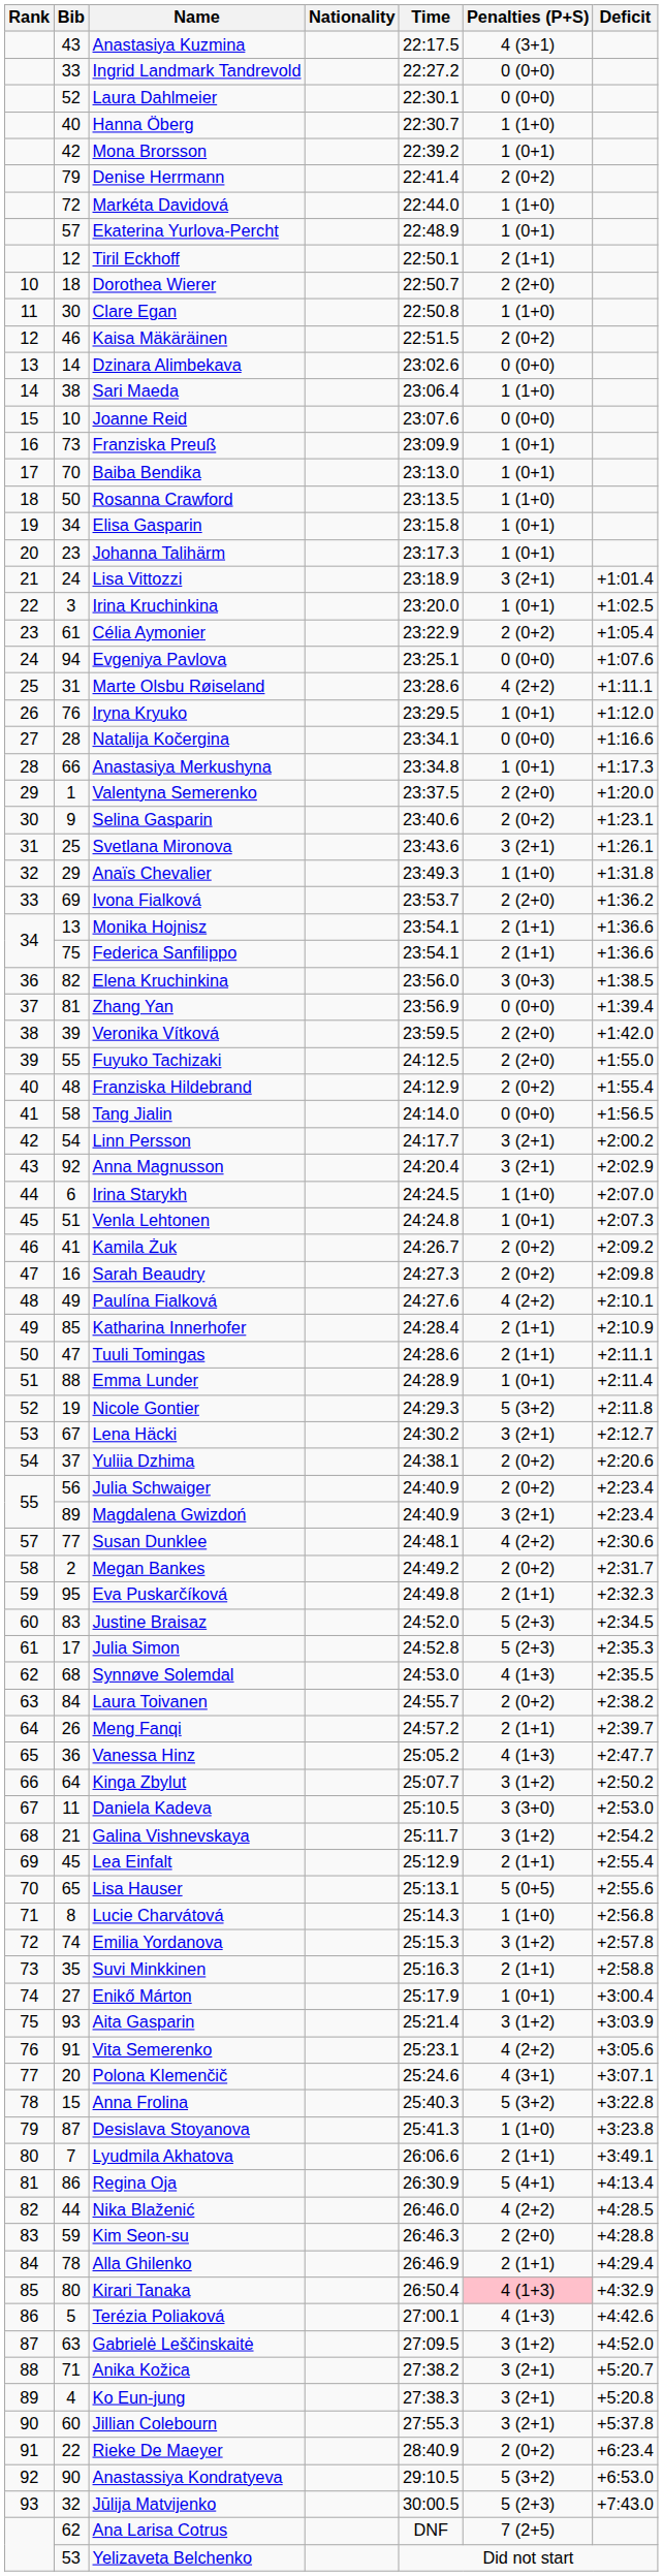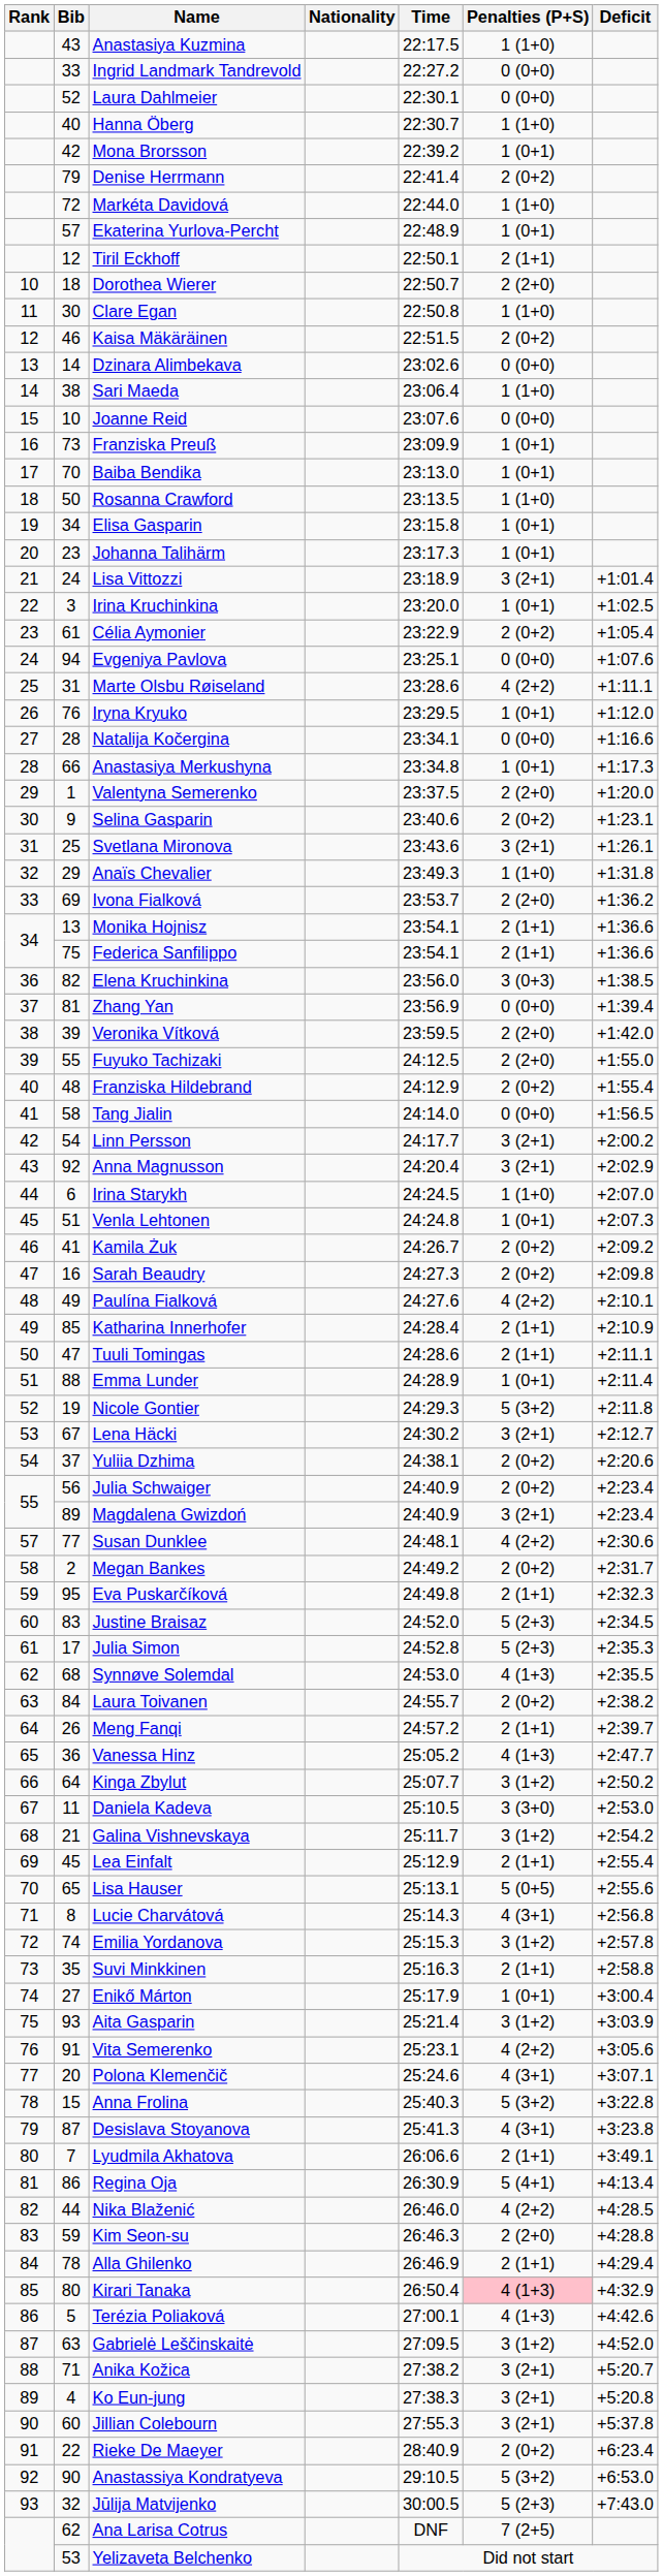 <table class="wikitable sortable" style="text-align:center">
 <tr>
 <th>Rank</th>
 <th>Bib</th>
 <th>Name</th>
 <th>Nationality</th>
 <th>Time</th>
 <th>Penalties (P+S)</th>
 <th>Deficit</th>
 </tr>
 <tr>
 <td></td>
 <td>43</td>
 <td align=left><a href='#'>Anastasiya Kuzmina</a></td>
 <td align=left></td>
 <td>22:17.5</td>
-<td>4 (3+1)</td>
+<td>1 (1+0)</td>
 <td></td>
 </tr>
 <tr>
 <td></td>
 <td>33</td>
 <td align=left><a href='#'>Ingrid Landmark Tandrevold</a></td>
 <td align=left></td>
 <td>22:27.2</td>
 <td>0 (0+0)</td>
 <td></td>
 </tr>
 <tr>
 <td></td>
 <td>52</td>
 <td align=left><a href='#'>Laura Dahlmeier</a></td>
 <td align=left></td>
 <td>22:30.1</td>
 <td>0 (0+0)</td>
 <td></td>
 </tr>
 <tr>
 <td></td>
 <td>40</td>
 <td align=left><a href='#'>Hanna Öberg</a></td>
 <td align=left></td>
 <td>22:30.7</td>
 <td>1 (1+0)</td>
 <td></td>
 </tr>
 <tr>
 <td></td>
 <td>42</td>
 <td align=left><a href='#'>Mona Brorsson</a></td>
 <td align=left></td>
 <td>22:39.2</td>
 <td>1 (0+1)</td>
 <td></td>
 </tr>
 <tr>
 <td></td>
 <td>79</td>
 <td align=left><a href='#'>Denise Herrmann</a></td>
 <td align=left></td>
 <td>22:41.4</td>
 <td>2 (0+2)</td>
 <td></td>
 </tr>
 <tr>
 <td></td>
 <td>72</td>
 <td align=left><a href='#'>Markéta Davidová</a></td>
 <td align=left></td>
 <td>22:44.0</td>
 <td>1 (1+0)</td>
 <td></td>
 </tr>
 <tr>
 <td></td>
 <td>57</td>
 <td align=left><a href='#'>Ekaterina Yurlova-Percht</a></td>
 <td align=left></td>
 <td>22:48.9</td>
 <td>1 (0+1)</td>
 <td></td>
 </tr>
 <tr>
 <td></td>
 <td>12</td>
 <td align=left><a href='#'>Tiril Eckhoff</a></td>
 <td align=left></td>
 <td>22:50.1</td>
 <td>2 (1+1)</td>
 <td></td>
 </tr>
 <tr>
 <td>10</td>
 <td>18</td>
 <td align=left><a href='#'>Dorothea Wierer</a></td>
 <td align=left></td>
 <td>22:50.7</td>
 <td>2 (2+0)</td>
 <td></td>
 </tr>
 <tr>
 <td>11</td>
 <td>30</td>
 <td align=left><a href='#'>Clare Egan</a></td>
 <td align=left></td>
 <td>22:50.8</td>
 <td>1 (1+0)</td>
 <td></td>
 </tr>
 <tr>
 <td>12</td>
 <td>46</td>
 <td align=left><a href='#'>Kaisa Mäkäräinen</a></td>
 <td align=left></td>
 <td>22:51.5</td>
 <td>2 (0+2)</td>
 <td></td>
 </tr>
 <tr>
 <td>13</td>
 <td>14</td>
 <td align=left><a href='#'>Dzinara Alimbekava</a></td>
 <td align=left></td>
 <td>23:02.6</td>
 <td>0 (0+0)</td>
 <td></td>
 </tr>
 <tr>
 <td>14</td>
 <td>38</td>
 <td align=left><a href='#'>Sari Maeda</a></td>
 <td align=left></td>
 <td>23:06.4</td>
 <td>1 (1+0)</td>
 <td></td>
 </tr>
 <tr>
 <td>15</td>
 <td>10</td>
 <td align=left><a href='#'>Joanne Reid</a></td>
 <td align=left></td>
 <td>23:07.6</td>
 <td>0 (0+0)</td>
 <td></td>
 </tr>
 <tr>
 <td>16</td>
 <td>73</td>
 <td align=left><a href='#'>Franziska Preuß</a></td>
 <td align=left></td>
 <td>23:09.9</td>
 <td>1 (0+1)</td>
 <td></td>
 </tr>
 <tr>
 <td>17</td>
 <td>70</td>
 <td align=left><a href='#'>Baiba Bendika</a></td>
 <td align=left></td>
 <td>23:13.0</td>
 <td>1 (0+1)</td>
 <td></td>
 </tr>
 <tr>
 <td>18</td>
 <td>50</td>
 <td align=left><a href='#'>Rosanna Crawford</a></td>
 <td align=left></td>
 <td>23:13.5</td>
 <td>1 (1+0)</td>
 <td></td>
 </tr>
 <tr>
 <td>19</td>
 <td>34</td>
 <td align=left><a href='#'>Elisa Gasparin</a></td>
 <td align=left></td>
 <td>23:15.8</td>
 <td>1 (0+1)</td>
 <td></td>
 </tr>
 <tr>
 <td>20</td>
 <td>23</td>
 <td align=left><a href='#'>Johanna Talihärm</a></td>
 <td align=left></td>
 <td>23:17.3</td>
 <td>1 (0+1)</td>
 <td></td>
 </tr>
 <tr>
 <td>21</td>
 <td>24</td>
 <td align=left><a href='#'>Lisa Vittozzi</a></td>
 <td align=left></td>
 <td>23:18.9</td>
 <td>3 (2+1)</td>
 <td>+1:01.4</td>
 </tr>
 <tr>
 <td>22</td>
 <td>3</td>
 <td align=left><a href='#'>Irina Kruchinkina</a></td>
 <td align=left></td>
 <td>23:20.0</td>
 <td>1 (0+1)</td>
 <td>+1:02.5</td>
 </tr>
 <tr>
 <td>23</td>
 <td>61</td>
 <td align=left><a href='#'>Célia Aymonier</a></td>
 <td align=left></td>
 <td>23:22.9</td>
 <td>2 (0+2)</td>
 <td>+1:05.4</td>
 </tr>
 <tr>
 <td>24</td>
 <td>94</td>
 <td align=left><a href='#'>Evgeniya Pavlova</a></td>
 <td align=left></td>
 <td>23:25.1</td>
 <td>0 (0+0)</td>
 <td>+1:07.6</td>
 </tr>
 <tr>
 <td>25</td>
 <td>31</td>
 <td align=left><a href='#'>Marte Olsbu Røiseland</a></td>
 <td align=left></td>
 <td>23:28.6</td>
 <td>4 (2+2)</td>
 <td>+1:11.1</td>
 </tr>
 <tr>
 <td>26</td>
 <td>76</td>
 <td align=left><a href='#'>Iryna Kryuko</a></td>
 <td align=left></td>
 <td>23:29.5</td>
 <td>1 (0+1)</td>
 <td>+1:12.0</td>
 </tr>
 <tr>
 <td>27</td>
 <td>28</td>
 <td align=left><a href='#'>Natalija Kočergina</a></td>
 <td align=left></td>
 <td>23:34.1</td>
 <td>0 (0+0)</td>
 <td>+1:16.6</td>
 </tr>
 <tr>
 <td>28</td>
 <td>66</td>
 <td align=left><a href='#'>Anastasiya Merkushyna</a></td>
 <td align=left></td>
 <td>23:34.8</td>
 <td>1 (0+1)</td>
 <td>+1:17.3</td>
 </tr>
 <tr>
 <td>29</td>
 <td>1</td>
 <td align=left><a href='#'>Valentyna Semerenko</a></td>
 <td align=left></td>
 <td>23:37.5</td>
 <td>2 (2+0)</td>
 <td>+1:20.0</td>
 </tr>
 <tr>
 <td>30</td>
 <td>9</td>
 <td align=left><a href='#'>Selina Gasparin</a></td>
 <td align=left></td>
 <td>23:40.6</td>
 <td>2 (0+2)</td>
 <td>+1:23.1</td>
 </tr>
 <tr>
 <td>31</td>
 <td>25</td>
 <td align=left><a href='#'>Svetlana Mironova</a></td>
 <td align=left></td>
 <td>23:43.6</td>
 <td>3 (2+1)</td>
 <td>+1:26.1</td>
 </tr>
 <tr>
 <td>32</td>
 <td>29</td>
 <td align=left><a href='#'>Anaïs Chevalier</a></td>
 <td align=left></td>
 <td>23:49.3</td>
 <td>1 (1+0)</td>
 <td>+1:31.8</td>
 </tr>
 <tr>
 <td>33</td>
 <td>69</td>
 <td align=left><a href='#'>Ivona Fialková</a></td>
 <td align=left></td>
 <td>23:53.7</td>
 <td>2 (2+0)</td>
 <td>+1:36.2</td>
 </tr>
 <tr>
 <td rowspan=2>34</td>
 <td>13</td>
 <td align=left><a href='#'>Monika Hojnisz</a></td>
 <td align=left></td>
 <td>23:54.1</td>
 <td>2 (1+1)</td>
 <td>+1:36.6</td>
 </tr>
 <tr>
 <td>75</td>
 <td align=left><a href='#'>Federica Sanfilippo</a></td>
 <td align=left></td>
 <td>23:54.1</td>
 <td>2 (1+1)</td>
 <td>+1:36.6</td>
 </tr>
 <tr>
 <td>36</td>
 <td>82</td>
 <td align=left><a href='#'>Elena Kruchinkina</a></td>
 <td align=left></td>
 <td>23:56.0</td>
 <td>3 (0+3)</td>
 <td>+1:38.5</td>
 </tr>
 <tr>
 <td>37</td>
 <td>81</td>
 <td align=left><a href='#'>Zhang Yan</a></td>
 <td align=left></td>
 <td>23:56.9</td>
 <td>0 (0+0)</td>
 <td>+1:39.4</td>
 </tr>
 <tr>
 <td>38</td>
 <td>39</td>
 <td align=left><a href='#'>Veronika Vítková</a></td>
 <td align=left></td>
 <td>23:59.5</td>
 <td>2 (2+0)</td>
 <td>+1:42.0</td>
 </tr>
 <tr>
 <td>39</td>
 <td>55</td>
 <td align=left><a href='#'>Fuyuko Tachizaki</a></td>
 <td align=left></td>
 <td>24:12.5</td>
 <td>2 (2+0)</td>
 <td>+1:55.0</td>
 </tr>
 <tr>
 <td>40</td>
 <td>48</td>
 <td align=left><a href='#'>Franziska Hildebrand</a></td>
 <td align=left></td>
 <td>24:12.9</td>
 <td>2 (0+2)</td>
 <td>+1:55.4</td>
 </tr>
 <tr>
 <td>41</td>
 <td>58</td>
 <td align=left><a href='#'>Tang Jialin</a></td>
 <td align=left></td>
 <td>24:14.0</td>
 <td>0 (0+0)</td>
 <td>+1:56.5</td>
 </tr>
 <tr>
 <td>42</td>
 <td>54</td>
 <td align=left><a href='#'>Linn Persson</a></td>
 <td align=left></td>
 <td>24:17.7</td>
 <td>3 (2+1)</td>
 <td>+2:00.2</td>
 </tr>
 <tr>
 <td>43</td>
 <td>92</td>
 <td align=left><a href='#'>Anna Magnusson</a></td>
 <td align=left></td>
 <td>24:20.4</td>
 <td>3 (2+1)</td>
 <td>+2:02.9</td>
 </tr>
 <tr>
 <td>44</td>
 <td>6</td>
 <td align=left><a href='#'>Irina Starykh</a></td>
 <td align=left></td>
 <td>24:24.5</td>
 <td>1 (1+0)</td>
 <td>+2:07.0</td>
 </tr>
 <tr>
 <td>45</td>
 <td>51</td>
 <td align=left><a href='#'>Venla Lehtonen</a></td>
 <td align=left></td>
 <td>24:24.8</td>
 <td>1 (0+1)</td>
 <td>+2:07.3</td>
 </tr>
 <tr>
 <td>46</td>
 <td>41</td>
 <td align=left><a href='#'>Kamila Żuk</a></td>
 <td align=left></td>
 <td>24:26.7</td>
 <td>2 (0+2)</td>
 <td>+2:09.2</td>
 </tr>
 <tr>
 <td>47</td>
 <td>16</td>
 <td align=left><a href='#'>Sarah Beaudry</a></td>
 <td align=left></td>
 <td>24:27.3</td>
 <td>2 (0+2)</td>
 <td>+2:09.8</td>
 </tr>
 <tr>
 <td>48</td>
 <td>49</td>
 <td align=left><a href='#'>Paulína Fialková</a></td>
 <td align=left></td>
 <td>24:27.6</td>
 <td>4 (2+2)</td>
 <td>+2:10.1</td>
 </tr>
 <tr>
 <td>49</td>
 <td>85</td>
 <td align=left><a href='#'>Katharina Innerhofer</a></td>
 <td align=left></td>
 <td>24:28.4</td>
 <td>2 (1+1)</td>
 <td>+2:10.9</td>
 </tr>
 <tr>
 <td>50</td>
 <td>47</td>
 <td align=left><a href='#'>Tuuli Tomingas</a></td>
 <td align=left></td>
 <td>24:28.6</td>
 <td>2 (1+1)</td>
 <td>+2:11.1</td>
 </tr>
 <tr>
 <td>51</td>
 <td>88</td>
 <td align=left><a href='#'>Emma Lunder</a></td>
 <td align=left></td>
 <td>24:28.9</td>
 <td>1 (0+1)</td>
 <td>+2:11.4</td>
 </tr>
 <tr>
 <td>52</td>
 <td>19</td>
 <td align=left><a href='#'>Nicole Gontier</a></td>
 <td align=left></td>
 <td>24:29.3</td>
 <td>5 (3+2)</td>
 <td>+2:11.8</td>
 </tr>
 <tr>
 <td>53</td>
 <td>67</td>
 <td align=left><a href='#'>Lena Häcki</a></td>
 <td align=left></td>
 <td>24:30.2</td>
 <td>3 (2+1)</td>
 <td>+2:12.7</td>
 </tr>
 <tr>
 <td>54</td>
 <td>37</td>
 <td align=left><a href='#'>Yuliia Dzhima</a></td>
 <td align=left></td>
 <td>24:38.1</td>
 <td>2 (0+2)</td>
 <td>+2:20.6</td>
 </tr>
 <tr>
 <td rowspan=2>55</td>
 <td>56</td>
 <td align=left><a href='#'>Julia Schwaiger</a></td>
 <td align=left></td>
 <td>24:40.9</td>
 <td>2 (0+2)</td>
 <td>+2:23.4</td>
 </tr>
 <tr>
 <td>89</td>
 <td align=left><a href='#'>Magdalena Gwizdoń</a></td>
 <td align=left></td>
 <td>24:40.9</td>
 <td>3 (2+1)</td>
 <td>+2:23.4</td>
 </tr>
 <tr>
 <td>57</td>
 <td>77</td>
 <td align=left><a href='#'>Susan Dunklee</a></td>
 <td align=left></td>
 <td>24:48.1</td>
 <td>4 (2+2)</td>
 <td>+2:30.6</td>
 </tr>
 <tr>
 <td>58</td>
 <td>2</td>
 <td align=left><a href='#'>Megan Bankes</a></td>
 <td align=left></td>
 <td>24:49.2</td>
 <td>2 (0+2)</td>
 <td>+2:31.7</td>
 </tr>
 <tr>
 <td>59</td>
 <td>95</td>
 <td align=left><a href='#'>Eva Puskarčíková</a></td>
 <td align=left></td>
 <td>24:49.8</td>
 <td>2 (1+1)</td>
 <td>+2:32.3</td>
 </tr>
 <tr>
 <td>60</td>
 <td>83</td>
 <td align=left><a href='#'>Justine Braisaz</a></td>
 <td align=left></td>
 <td>24:52.0</td>
 <td>5 (2+3)</td>
 <td>+2:34.5</td>
 </tr>
 <tr>
 <td>61</td>
 <td>17</td>
 <td align=left><a href='#'>Julia Simon</a></td>
 <td align=left></td>
 <td>24:52.8</td>
 <td>5 (2+3)</td>
 <td>+2:35.3</td>
 </tr>
 <tr>
 <td>62</td>
 <td>68</td>
 <td align=left><a href='#'>Synnøve Solemdal</a></td>
 <td align=left></td>
 <td>24:53.0</td>
 <td>4 (1+3)</td>
 <td>+2:35.5</td>
 </tr>
 <tr>
 <td>63</td>
 <td>84</td>
 <td align=left><a href='#'>Laura Toivanen</a></td>
 <td align=left></td>
 <td>24:55.7</td>
 <td>2 (0+2)</td>
 <td>+2:38.2</td>
 </tr>
 <tr>
 <td>64</td>
 <td>26</td>
 <td align=left><a href='#'>Meng Fanqi</a></td>
 <td align=left></td>
 <td>24:57.2</td>
 <td>2 (1+1)</td>
 <td>+2:39.7</td>
 </tr>
 <tr>
 <td>65</td>
 <td>36</td>
 <td align=left><a href='#'>Vanessa Hinz</a></td>
 <td align=left></td>
 <td>25:05.2</td>
 <td>4 (1+3)</td>
 <td>+2:47.7</td>
 </tr>
 <tr>
 <td>66</td>
 <td>64</td>
 <td align=left><a href='#'>Kinga Zbylut</a></td>
 <td align=left></td>
 <td>25:07.7</td>
 <td>3 (1+2)</td>
 <td>+2:50.2</td>
 </tr>
 <tr>
 <td>67</td>
 <td>11</td>
 <td align=left><a href='#'>Daniela Kadeva</a></td>
 <td align=left></td>
 <td>25:10.5</td>
 <td>3 (3+0)</td>
 <td>+2:53.0</td>
 </tr>
 <tr>
 <td>68</td>
 <td>21</td>
 <td align=left><a href='#'>Galina Vishnevskaya</a></td>
 <td align=left></td>
 <td>25:11.7</td>
 <td>3 (1+2)</td>
 <td>+2:54.2</td>
 </tr>
 <tr>
 <td>69</td>
 <td>45</td>
 <td align=left><a href='#'>Lea Einfalt</a></td>
 <td align=left></td>
 <td>25:12.9</td>
 <td>2 (1+1)</td>
 <td>+2:55.4</td>
 </tr>
 <tr>
 <td>70</td>
 <td>65</td>
 <td align=left><a href='#'>Lisa Hauser</a></td>
 <td align=left></td>
 <td>25:13.1</td>
 <td>5 (0+5)</td>
 <td>+2:55.6</td>
 </tr>
 <tr>
 <td>71</td>
 <td>8</td>
 <td align=left><a href='#'>Lucie Charvátová</a></td>
 <td align=left></td>
 <td>25:14.3</td>
-<td>1 (1+0)</td>
+<td>4 (3+1)</td>
 <td>+2:56.8</td>
 </tr>
 <tr>
 <td>72</td>
 <td>74</td>
 <td align=left><a href='#'>Emilia Yordanova</a></td>
 <td align=left></td>
 <td>25:15.3</td>
 <td>3 (1+2)</td>
 <td>+2:57.8</td>
 </tr>
 <tr>
 <td>73</td>
 <td>35</td>
 <td align=left><a href='#'>Suvi Minkkinen</a></td>
 <td align=left></td>
 <td>25:16.3</td>
 <td>2 (1+1)</td>
 <td>+2:58.8</td>
 </tr>
 <tr>
 <td>74</td>
 <td>27</td>
 <td align=left><a href='#'>Enikő Márton</a></td>
 <td align=left></td>
 <td>25:17.9</td>
 <td>1 (0+1)</td>
 <td>+3:00.4</td>
 </tr>
 <tr>
 <td>75</td>
 <td>93</td>
 <td align=left><a href='#'>Aita Gasparin</a></td>
 <td align=left></td>
 <td>25:21.4</td>
 <td>3 (1+2)</td>
 <td>+3:03.9</td>
 </tr>
 <tr>
 <td>76</td>
 <td>91</td>
 <td align=left><a href='#'>Vita Semerenko</a></td>
 <td align=left></td>
 <td>25:23.1</td>
 <td>4 (2+2)</td>
 <td>+3:05.6</td>
 </tr>
 <tr>
 <td>77</td>
 <td>20</td>
 <td align=left><a href='#'>Polona Klemenčič</a></td>
 <td align=left></td>
 <td>25:24.6</td>
 <td>4 (3+1)</td>
 <td>+3:07.1</td>
 </tr>
 <tr>
 <td>78</td>
 <td>15</td>
 <td align=left><a href='#'>Anna Frolina</a></td>
 <td align=left></td>
 <td>25:40.3</td>
 <td>5 (3+2)</td>
 <td>+3:22.8</td>
 </tr>
 <tr>
 <td>79</td>
 <td>87</td>
 <td align=left><a href='#'>Desislava Stoyanova</a></td>
 <td align=left></td>
 <td>25:41.3</td>
-<td>1 (1+0)</td>
+<td>4 (3+1)</td>
 <td>+3:23.8</td>
 </tr>
 <tr>
 <td>80</td>
 <td>7</td>
 <td align=left><a href='#'>Lyudmila Akhatova</a></td>
 <td align=left></td>
 <td>26:06.6</td>
 <td>2 (1+1)</td>
 <td>+3:49.1</td>
 </tr>
 <tr>
 <td>81</td>
 <td>86</td>
 <td align=left><a href='#'>Regina Oja</a></td>
 <td align=left></td>
 <td>26:30.9</td>
 <td>5 (4+1)</td>
 <td>+4:13.4</td>
 </tr>
 <tr>
 <td>82</td>
 <td>44</td>
 <td align=left><a href='#'>Nika Blaženić</a></td>
 <td align=left></td>
 <td>26:46.0</td>
 <td>4 (2+2)</td>
 <td>+4:28.5</td>
 </tr>
 <tr>
 <td>83</td>
 <td>59</td>
 <td align=left><a href='#'>Kim Seon-su</a></td>
 <td align=left></td>
 <td>26:46.3</td>
 <td>2 (2+0)</td>
 <td>+4:28.8</td>
 </tr>
 <tr>
 <td>84</td>
 <td>78</td>
 <td align=left><a href='#'>Alla Ghilenko</a></td>
 <td align=left></td>
 <td>26:46.9</td>
 <td>2 (1+1)</td>
 <td>+4:29.4</td>
 </tr>
 <tr>
 <td>85</td>
 <td>80</td>
 <td align=left><a href='#'>Kirari Tanaka</a></td>
 <td align=left></td>
 <td>26:50.4</td>
 <td style="background: pink;">4 (1+3)</td>
 <td>+4:32.9</td>
 </tr>
 <tr>
 <td>86</td>
 <td>5</td>
 <td align=left><a href='#'>Terézia Poliaková</a></td>
 <td align=left></td>
 <td>27:00.1</td>
 <td>4 (1+3)</td>
 <td>+4:42.6</td>
 </tr>
 <tr>
 <td>87</td>
 <td>63</td>
 <td align=left><a href='#'>Gabrielė Leščinskaitė</a></td>
 <td align=left></td>
 <td>27:09.5</td>
 <td>3 (1+2)</td>
 <td>+4:52.0</td>
 </tr>
 <tr>
 <td>88</td>
 <td>71</td>
 <td align=left><a href='#'>Anika Kožica</a></td>
 <td align=left></td>
 <td>27:38.2</td>
 <td>3 (2+1)</td>
 <td>+5:20.7</td>
 </tr>
 <tr>
 <td>89</td>
 <td>4</td>
 <td align=left><a href='#'>Ko Eun-jung</a></td>
 <td align=left></td>
 <td>27:38.3</td>
 <td>3 (2+1)</td>
 <td>+5:20.8</td>
 </tr>
 <tr>
 <td>90</td>
 <td>60</td>
 <td align=left><a href='#'>Jillian Colebourn</a></td>
 <td align=left></td>
 <td>27:55.3</td>
 <td>3 (2+1)</td>
 <td>+5:37.8</td>
 </tr>
 <tr>
 <td>91</td>
 <td>22</td>
 <td align=left><a href='#'>Rieke De Maeyer</a></td>
 <td align=left></td>
 <td>28:40.9</td>
 <td>2 (0+2)</td>
 <td>+6:23.4</td>
 </tr>
 <tr>
 <td>92</td>
 <td>90</td>
 <td align=left><a href='#'>Anastassiya Kondratyeva</a></td>
 <td align=left></td>
 <td>29:10.5</td>
 <td>5 (3+2)</td>
 <td>+6:53.0</td>
 </tr>
 <tr>
 <td>93</td>
 <td>32</td>
 <td align=left><a href='#'>Jūlija Matvijenko</a></td>
 <td align=left></td>
 <td>30:00.5</td>
 <td>5 (2+3)</td>
 <td>+7:43.0</td>
 </tr>
 <tr>
 <td rowspan=2></td>
 <td>62</td>
 <td align=left><a href='#'>Ana Larisa Cotrus</a></td>
 <td align=left></td>
 <td>DNF</td>
 <td>7 (2+5)</td>
 <td></td>
 </tr>
 <tr>
 <td>53</td>
 <td align=left><a href='#'>Yelizaveta Belchenko</a></td>
 <td align=left></td>
 <td colspan=3>Did not start</td>
 </tr>
 </table>
